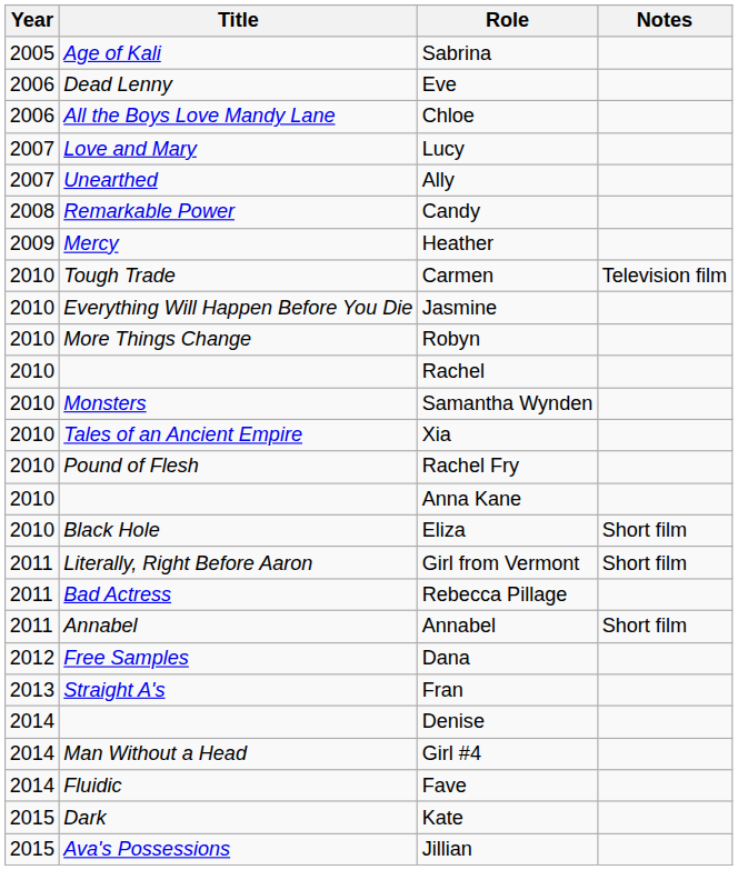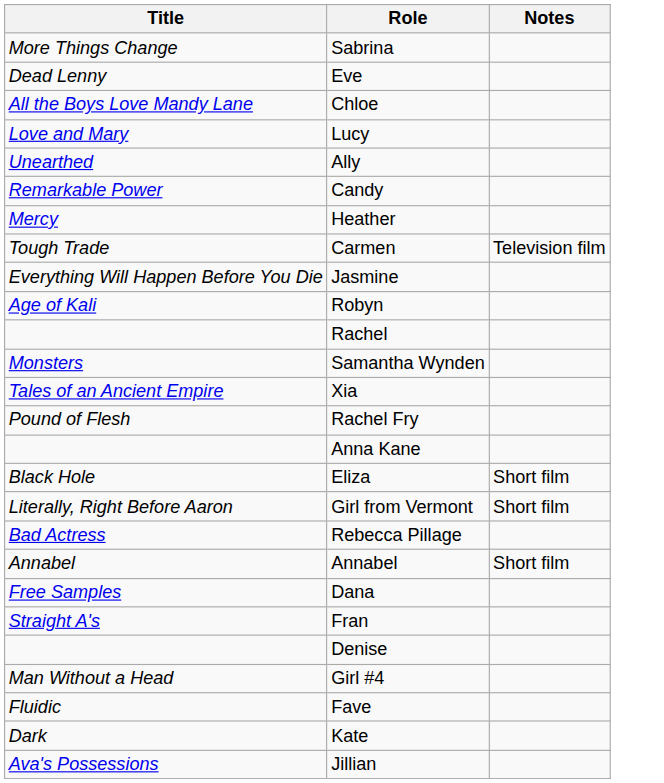 <table class="wikitable sortable">
 <tr>
-<th>Year</th>
 <th>Title</th>
 <th>Role</th>
 <th class="unsortable">Notes</th>
 </tr>
 <tr>
-<td>2005</td>
-<td><em><a href='#'>Age of Kali</a></em></td>
+<td><em>More Things Change</em></td>
 <td>Sabrina</td>
 <td></td>
 </tr>
 <tr>
-<td>2006</td>
 <td><em>Dead Lenny</em></td>
 <td>Eve</td>
 <td></td>
 </tr>
 <tr>
-<td>2006</td>
 <td><em><a href='#'>All the Boys Love Mandy Lane</a></em></td>
 <td>Chloe</td>
 <td></td>
 </tr>
 <tr>
-<td>2007</td>
 <td><em><a href='#'>Love and Mary</a></em></td>
 <td>Lucy</td>
 <td></td>
 </tr>
 <tr>
-<td>2007</td>
 <td><em><a href='#'>Unearthed</a></em></td>
 <td>Ally</td>
 <td></td>
 </tr>
 <tr>
-<td>2008</td>
 <td><em><a href='#'>Remarkable Power</a></em></td>
 <td>Candy</td>
 <td></td>
 </tr>
 <tr>
-<td>2009</td>
 <td><em><a href='#'>Mercy</a></em></td>
 <td>Heather</td>
 <td></td>
 </tr>
 <tr>
-<td>2010</td>
 <td><em>Tough Trade</em></td>
 <td>Carmen</td>
 <td>Television film</td>
 </tr>
 <tr>
-<td>2010</td>
 <td><em>Everything Will Happen Before You Die</em></td>
 <td>Jasmine</td>
 <td></td>
 </tr>
 <tr>
-<td>2010</td>
-<td><em>More Things Change</em></td>
+<td><em><a href='#'>Age of Kali</a></em></td>
 <td>Robyn</td>
 <td></td>
 </tr>
 <tr>
-<td>2010</td>
 <td><em></em></td>
 <td>Rachel</td>
 <td></td>
 </tr>
 <tr>
-<td>2010</td>
 <td><em><a href='#'>Monsters</a></em></td>
 <td>Samantha Wynden</td>
 <td></td>
 </tr>
 <tr>
-<td>2010</td>
 <td><em><a href='#'>Tales of an Ancient Empire</a></em></td>
 <td>Xia</td>
 <td></td>
 </tr>
 <tr>
-<td>2010</td>
 <td><em>Pound of Flesh</em></td>
 <td>Rachel Fry</td>
 <td></td>
 </tr>
 <tr>
-<td>2010</td>
 <td><em></em></td>
 <td>Anna Kane</td>
 <td></td>
 </tr>
 <tr>
-<td>2010</td>
 <td><em>Black Hole</em></td>
 <td>Eliza</td>
 <td>Short film</td>
 </tr>
 <tr>
-<td>2011</td>
 <td><em>Literally, Right Before Aaron</em></td>
 <td>Girl from Vermont</td>
 <td>Short film</td>
 </tr>
 <tr>
-<td>2011</td>
 <td><em><a href='#'>Bad Actress</a></em></td>
 <td>Rebecca Pillage</td>
 <td></td>
 </tr>
 <tr>
-<td>2011</td>
 <td><em>Annabel</em></td>
 <td>Annabel</td>
 <td>Short film</td>
 </tr>
 <tr>
-<td>2012</td>
 <td><em><a href='#'>Free Samples</a></em></td>
 <td>Dana</td>
 <td></td>
 </tr>
 <tr>
-<td>2013</td>
 <td><em><a href='#'>Straight A's</a></em></td>
 <td>Fran</td>
 <td></td>
 </tr>
 <tr>
-<td>2014</td>
 <td><em></em></td>
 <td>Denise</td>
 <td></td>
 </tr>
 <tr>
-<td>2014</td>
 <td><em>Man Without a Head</em></td>
 <td>Girl #4</td>
 <td></td>
 </tr>
 <tr>
-<td>2014</td>
 <td><em>Fluidic</em></td>
 <td>Fave</td>
 <td></td>
 </tr>
 <tr>
-<td>2015</td>
 <td><em>Dark</em></td>
 <td>Kate</td>
 <td></td>
 </tr>
 <tr>
-<td>2015</td>
 <td><em><a href='#'>Ava's Possessions</a></em></td>
 <td>Jillian</td>
 <td></td>
 </tr>
 </table>
